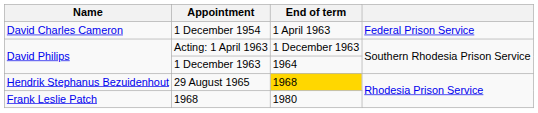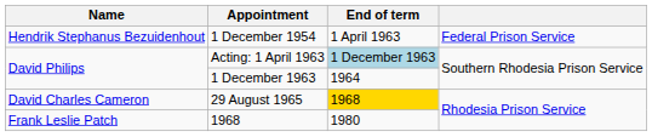 <table class="wikitable">
 <tr>
 <th>Name</th>
 <th>Appointment</th>
 <th>End of term</th>
 <th></th>
 </tr>
 <tr>
-<td><a href='#'>David Charles Cameron</a></td>
+<td><a href='#'>Hendrik Stephanus Bezuidenhout</a></td>
 <td>1 December 1954</td>
 <td>1 April 1963</td>
 <td><a href='#'>Federal Prison Service</a></td>
 </tr>
 <tr>
 <td rowspan="2"><a href='#'>David Philips</a></td>
 <td>Acting: 1 April 1963</td>
-<td>1 December 1963</td>
+<td style="background: lightblue;">1 December 1963</td>
 <td rowspan="2">Southern Rhodesia Prison Service</td>
 </tr>
 <tr>
 <td>1 December 1963</td>
 <td>1964</td>
 </tr>
 <tr>
-<td><a href='#'>Hendrik Stephanus Bezuidenhout</a></td>
+<td><a href='#'>David Charles Cameron</a></td>
 <td>29 August 1965</td>
 <td style="background: gold;">1968</td>
 <td rowspan="2"><a href='#'>Rhodesia Prison Service</a></td>
 </tr>
 <tr>
 <td><a href='#'>Frank Leslie Patch</a></td>
 <td>1968</td>
 <td>1980</td>
 </tr>
 </table>
